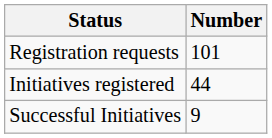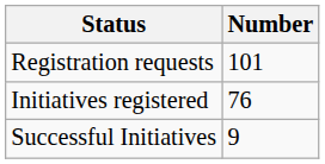 <table class="wikitable">
 <tr>
 <th>Status</th>
 <th>Number</th>
 </tr>
 <tr>
 <td>Registration requests</td>
 <td>101</td>
 </tr>
 <tr>
 <td>Initiatives registered</td>
-<td>44</td>
+<td>76</td>
 </tr>
 <tr>
 <td>Successful Initiatives</td>
 <td>9</td>
 </tr>
 </table>
